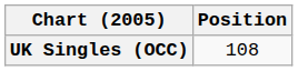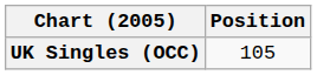 <table class="wikitable plainrowheaders" style="text-align:center">
 <tr>
 <th scope="col">Chart (2005)</th>
 <th scope="col">Position</th>
 </tr>
 <tr>
 <th scope="row">UK Singles (OCC)</th>
-<td>108</td>
+<td>105</td>
 </tr>
 </table>
